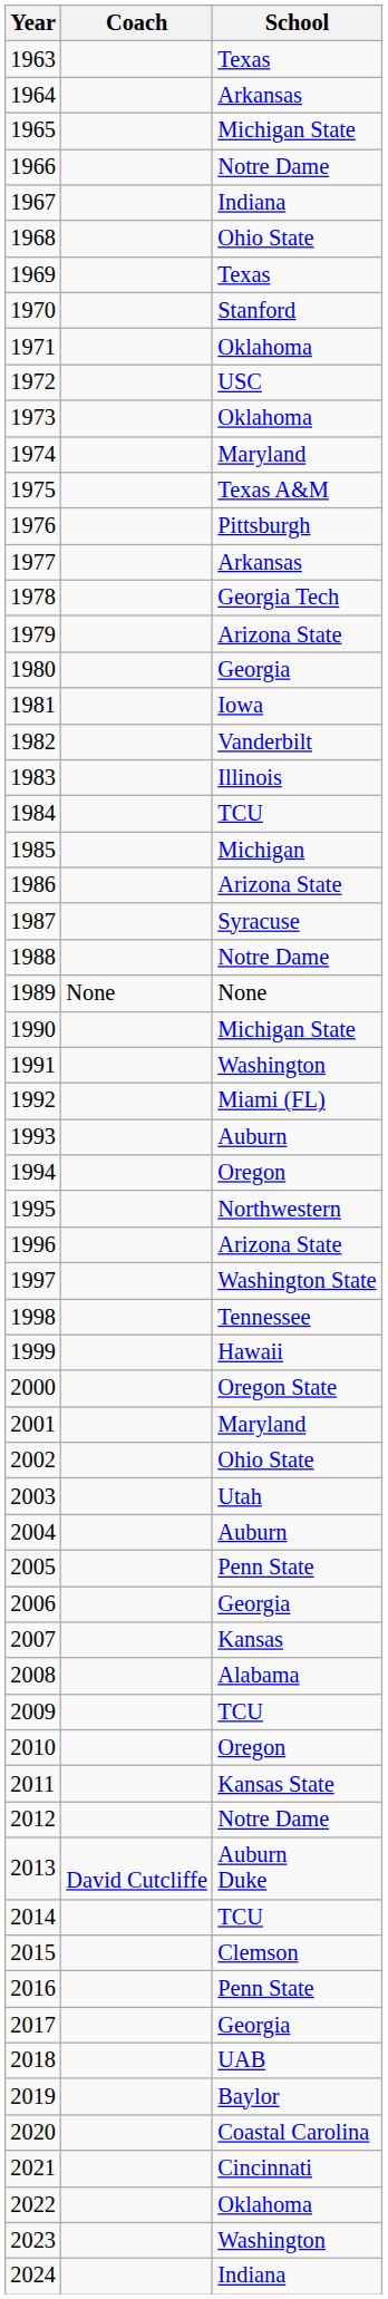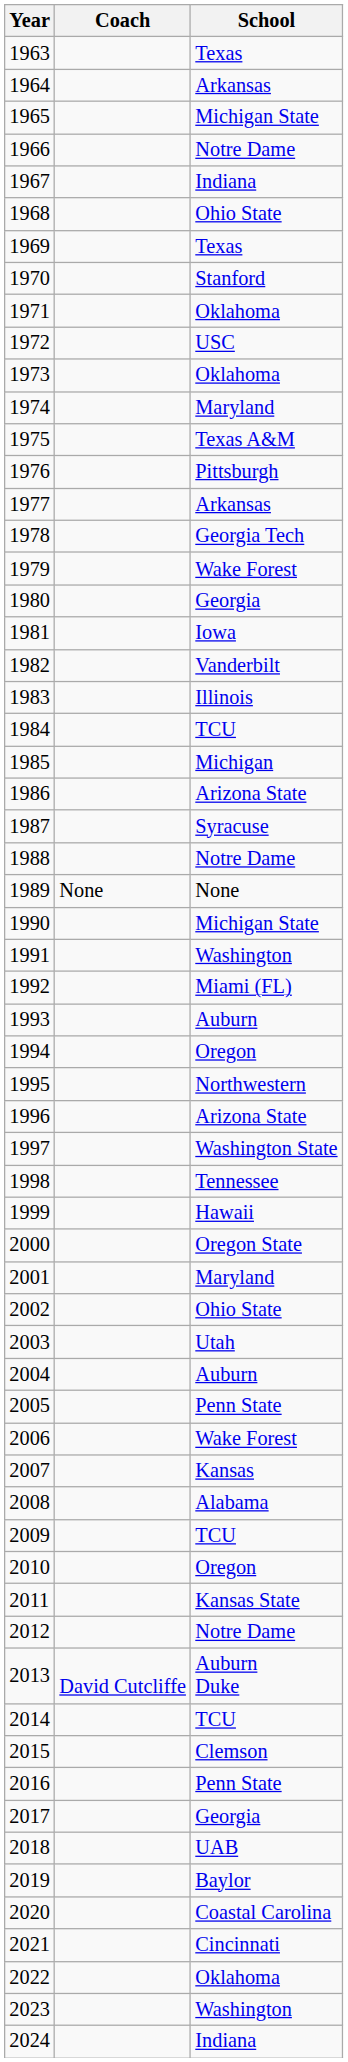 <table class="wikitable sortable">
 <tr>
 <th>Year</th>
 <th>Coach</th>
 <th>School</th>
 </tr>
 <tr>
 <td>1963</td>
 <td></td>
 <td><a href='#'>Texas</a></td>
 </tr>
 <tr>
 <td>1964</td>
 <td></td>
 <td><a href='#'>Arkansas</a></td>
 </tr>
 <tr>
 <td>1965</td>
 <td></td>
 <td><a href='#'>Michigan State</a></td>
 </tr>
 <tr>
 <td>1966</td>
 <td></td>
 <td><a href='#'>Notre Dame</a></td>
 </tr>
 <tr>
 <td>1967</td>
 <td></td>
 <td><a href='#'>Indiana</a></td>
 </tr>
 <tr>
 <td>1968</td>
 <td></td>
 <td><a href='#'>Ohio State</a></td>
 </tr>
 <tr>
 <td>1969</td>
 <td></td>
 <td><a href='#'>Texas</a></td>
 </tr>
 <tr>
 <td>1970</td>
 <td></td>
 <td><a href='#'>Stanford</a></td>
 </tr>
 <tr>
 <td>1971</td>
 <td></td>
 <td><a href='#'>Oklahoma</a></td>
 </tr>
 <tr>
 <td>1972</td>
 <td></td>
 <td><a href='#'>USC</a></td>
 </tr>
 <tr>
 <td>1973</td>
 <td></td>
 <td><a href='#'>Oklahoma</a></td>
 </tr>
 <tr>
 <td>1974</td>
 <td></td>
 <td><a href='#'>Maryland</a></td>
 </tr>
 <tr>
 <td>1975</td>
 <td></td>
 <td><a href='#'>Texas A&M</a></td>
 </tr>
 <tr>
 <td>1976</td>
 <td></td>
 <td><a href='#'>Pittsburgh</a></td>
 </tr>
 <tr>
 <td>1977</td>
 <td></td>
 <td><a href='#'>Arkansas</a></td>
 </tr>
 <tr>
 <td>1978</td>
 <td></td>
 <td><a href='#'>Georgia Tech</a></td>
 </tr>
 <tr>
 <td>1979</td>
 <td></td>
-<td><a href='#'>Arizona State</a></td>
+<td><a href='#'>Wake Forest</a></td>
 </tr>
 <tr>
 <td>1980</td>
 <td></td>
 <td><a href='#'>Georgia</a></td>
 </tr>
 <tr>
 <td>1981</td>
 <td></td>
 <td><a href='#'>Iowa</a></td>
 </tr>
 <tr>
 <td>1982</td>
 <td></td>
 <td><a href='#'>Vanderbilt</a></td>
 </tr>
 <tr>
 <td>1983</td>
 <td></td>
 <td><a href='#'>Illinois</a></td>
 </tr>
 <tr>
 <td>1984</td>
 <td></td>
 <td><a href='#'>TCU</a></td>
 </tr>
 <tr>
 <td>1985</td>
 <td></td>
 <td><a href='#'>Michigan</a></td>
 </tr>
 <tr>
 <td>1986</td>
 <td></td>
 <td><a href='#'>Arizona State</a></td>
 </tr>
 <tr>
 <td>1987</td>
 <td></td>
 <td><a href='#'>Syracuse</a></td>
 </tr>
 <tr>
 <td>1988</td>
 <td></td>
 <td><a href='#'>Notre Dame</a></td>
 </tr>
 <tr>
 <td>1989</td>
 <td>None</td>
 <td>None</td>
 </tr>
 <tr>
 <td>1990</td>
 <td></td>
 <td><a href='#'>Michigan State</a></td>
 </tr>
 <tr>
 <td>1991</td>
 <td></td>
 <td><a href='#'>Washington</a></td>
 </tr>
 <tr>
 <td>1992</td>
 <td></td>
 <td><a href='#'>Miami (FL)</a></td>
 </tr>
 <tr>
 <td>1993</td>
 <td></td>
 <td><a href='#'>Auburn</a></td>
 </tr>
 <tr>
 <td>1994</td>
 <td></td>
 <td><a href='#'>Oregon</a></td>
 </tr>
 <tr>
 <td>1995</td>
 <td></td>
 <td><a href='#'>Northwestern</a></td>
 </tr>
 <tr>
 <td>1996</td>
 <td></td>
 <td><a href='#'>Arizona State</a></td>
 </tr>
 <tr>
 <td>1997</td>
 <td></td>
 <td><a href='#'>Washington State</a></td>
 </tr>
 <tr>
 <td>1998</td>
 <td></td>
 <td><a href='#'>Tennessee</a></td>
 </tr>
 <tr>
 <td>1999</td>
 <td></td>
 <td><a href='#'>Hawaii</a></td>
 </tr>
 <tr>
 <td>2000</td>
 <td></td>
 <td><a href='#'>Oregon State</a></td>
 </tr>
 <tr>
 <td>2001</td>
 <td></td>
 <td><a href='#'>Maryland</a></td>
 </tr>
 <tr>
 <td>2002</td>
 <td></td>
 <td><a href='#'>Ohio State</a></td>
 </tr>
 <tr>
 <td>2003</td>
 <td></td>
 <td><a href='#'>Utah</a></td>
 </tr>
 <tr>
 <td>2004</td>
 <td></td>
 <td><a href='#'>Auburn</a></td>
 </tr>
 <tr>
 <td>2005</td>
 <td></td>
 <td><a href='#'>Penn State</a></td>
 </tr>
 <tr>
 <td>2006</td>
 <td></td>
-<td><a href='#'>Georgia</a></td>
+<td><a href='#'>Wake Forest</a></td>
 </tr>
 <tr>
 <td>2007</td>
 <td></td>
 <td><a href='#'>Kansas</a></td>
 </tr>
 <tr>
 <td>2008</td>
 <td></td>
 <td><a href='#'>Alabama</a></td>
 </tr>
 <tr>
 <td>2009</td>
 <td></td>
 <td><a href='#'>TCU</a></td>
 </tr>
 <tr>
 <td>2010</td>
 <td></td>
 <td><a href='#'>Oregon</a></td>
 </tr>
 <tr>
 <td>2011</td>
 <td></td>
 <td><a href='#'>Kansas State</a></td>
 </tr>
 <tr>
 <td>2012</td>
 <td></td>
 <td><a href='#'>Notre Dame</a></td>
 </tr>
 <tr>
 <td>2013</td>
 <td><br><a href='#'>David Cutcliffe</a></td>
 <td><a href='#'>Auburn</a><br><a href='#'>Duke</a></td>
 </tr>
 <tr>
 <td>2014</td>
 <td></td>
 <td><a href='#'>TCU</a></td>
 </tr>
 <tr>
 <td>2015</td>
 <td></td>
 <td><a href='#'>Clemson</a></td>
 </tr>
 <tr>
 <td>2016</td>
 <td></td>
 <td><a href='#'>Penn State</a></td>
 </tr>
 <tr>
 <td>2017</td>
 <td></td>
 <td><a href='#'>Georgia</a></td>
 </tr>
 <tr>
 <td>2018</td>
 <td></td>
 <td><a href='#'>UAB</a></td>
 </tr>
 <tr>
 <td>2019</td>
 <td></td>
 <td><a href='#'>Baylor</a></td>
 </tr>
 <tr>
 <td>2020</td>
 <td></td>
 <td><a href='#'>Coastal Carolina</a></td>
 </tr>
 <tr>
 <td>2021</td>
 <td></td>
 <td><a href='#'>Cincinnati</a></td>
 </tr>
 <tr>
 <td>2022</td>
 <td></td>
 <td><a href='#'>Oklahoma</a></td>
 </tr>
 <tr>
 <td>2023</td>
 <td></td>
 <td><a href='#'>Washington</a></td>
 </tr>
 <tr>
 <td>2024</td>
 <td></td>
 <td><a href='#'>Indiana</a></td>
 </tr>
 </table>
